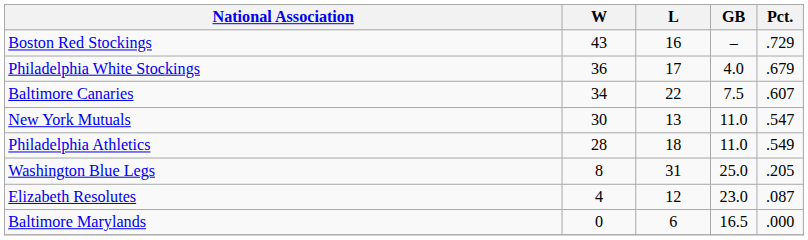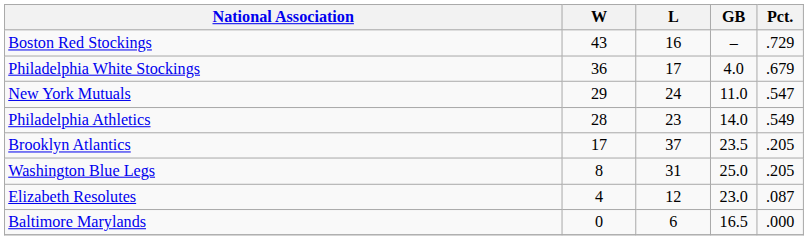 <table class="wikitable" width="50%">
 <tr style="text-align:center;background-color:#dddddd">
 <th width="60%"><a href='#'>National Association</a></th>
 <th width="8%">W</th>
 <th width="8%">L</th>
 <th width="5%">GB</th>
 <th width="5%">Pct.</th>
 </tr>
 <tr style="text-align:center;">
 <td style="text-align:left;"><a href='#'>Boston Red Stockings</a></td>
 <td>43</td>
 <td>16</td>
 <td>–</td>
 <td>.729</td>
 </tr>
 <tr style="text-align:center;">
 <td style="text-align:left;"><a href='#'>Philadelphia White Stockings</a></td>
 <td>36</td>
 <td>17</td>
 <td>4.0</td>
 <td>.679</td>
 </tr>
 <tr style="text-align:center;">
-<td style="text-align:left;"><a href='#'>Baltimore Canaries</a></td>
-<td>34</td>
-<td>22</td>
-<td>7.5</td>
-<td>.607</td>
-</tr>
-<tr style="text-align:center;">
 <td style="text-align:left;"><a href='#'>New York Mutuals</a></td>
-<td>30</td>
-<td>13</td>
+<td>29</td>
+<td>24</td>
 <td>11.0</td>
 <td>.547</td>
 </tr>
 <tr style="text-align:center;">
 <td style="text-align:left;"><a href='#'>Philadelphia Athletics</a></td>
 <td>28</td>
-<td>18</td>
-<td>11.0</td>
+<td>23</td>
+<td>14.0</td>
 <td>.549</td>
+</tr>
+<tr style="text-align:center;">
+<td style="text-align:left;"><a href='#'>Brooklyn Atlantics</a></td>
+<td>17</td>
+<td>37</td>
+<td>23.5</td>
+<td>.205</td>
 </tr>
 <tr style="text-align:center;">
 <td style="text-align:left;"><a href='#'>Washington Blue Legs</a></td>
 <td>8</td>
 <td>31</td>
 <td>25.0</td>
 <td>.205</td>
 </tr>
 <tr style="text-align:center;">
 <td style="text-align:left;"><a href='#'>Elizabeth Resolutes</a></td>
 <td>4</td>
 <td>12</td>
 <td>23.0</td>
 <td>.087</td>
 </tr>
 <tr style="text-align:center;">
 <td style="text-align:left;"><a href='#'>Baltimore Marylands</a></td>
 <td>0</td>
 <td>6</td>
 <td>16.5</td>
 <td>.000</td>
 </tr>
 <tr style="text-align:center;">
 </tr>
 </table>
